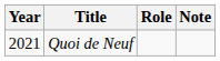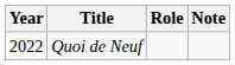 <table class="wikitable sortable">
 <tr>
 <th>Year</th>
 <th>Title</th>
 <th>Role</th>
 <th>Note</th>
 </tr>
 <tr>
-<td>2021</td>
+<td>2022</td>
 <td><em>Quoi de Neuf</em></td>
 <td></td>
 <td></td>
 </tr>
 </table>
